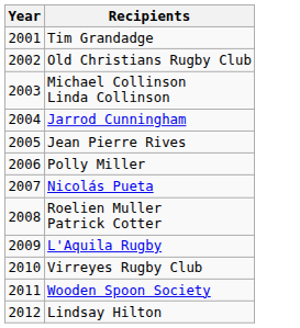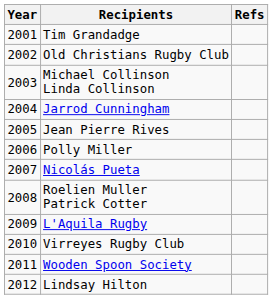 <table class="wikitable">
 <tr>
 <th>Year</th>
 <th>Recipients</th>
+<th>Refs</th>
 </tr>
 <tr>
 <td>2001</td>
 <td> Tim Grandadge</td>
+<td></td>
 </tr>
 <tr>
 <td>2002</td>
 <td> Old Christians Rugby Club</td>
+<td></td>
 </tr>
 <tr>
 <td>2003</td>
 <td> Michael Collinson<br> Linda Collinson</td>
+<td></td>
 </tr>
 <tr>
 <td>2004</td>
 <td> <a href='#'>Jarrod Cunningham</a></td>
+<td></td>
 </tr>
 <tr>
 <td>2005</td>
 <td> Jean Pierre Rives</td>
+<td></td>
 </tr>
 <tr>
 <td>2006</td>
 <td>Polly Miller</td>
+<td></td>
 </tr>
 <tr>
 <td>2007</td>
 <td> <a href='#'>Nicolás Pueta</a></td>
+<td></td>
 </tr>
 <tr>
 <td>2008</td>
 <td>Roelien Muller<br>Patrick Cotter</td>
+<td></td>
 </tr>
 <tr>
 <td>2009</td>
 <td> <a href='#'>L'Aquila Rugby</a></td>
+<td></td>
 </tr>
 <tr>
 <td>2010</td>
 <td> Virreyes Rugby Club</td>
+<td></td>
 </tr>
 <tr>
 <td>2011</td>
 <td> <a href='#'>Wooden Spoon Society</a></td>
+<td></td>
 </tr>
 <tr>
 <td>2012</td>
 <td> Lindsay Hilton</td>
+<td></td>
 </tr>
 </table>
